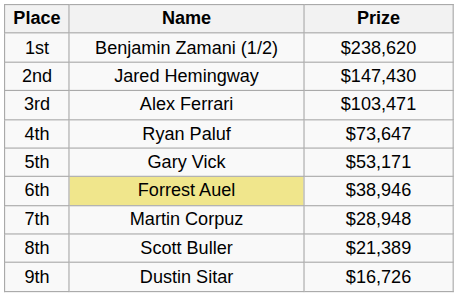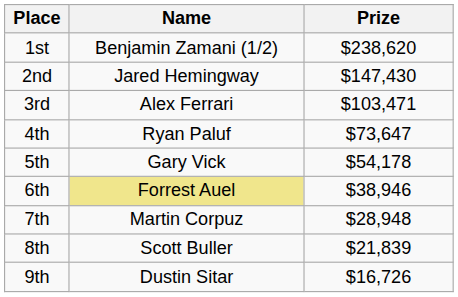 <table class="wikitable">
 <tr>
 <th width="50">Place</th>
 <th width="200">Name</th>
 <th width="125">Prize</th>
 </tr>
 <tr>
 <td align = "center">1st</td>
 <td align = "center">Benjamin Zamani (1/2)</td>
 <td align = "center">$238,620</td>
 </tr>
 <tr>
 <td align = "center">2nd</td>
 <td align = "center">Jared Hemingway</td>
 <td align = "center">$147,430</td>
 </tr>
 <tr>
 <td align = "center">3rd</td>
 <td align = "center">Alex Ferrari</td>
 <td align = "center">$103,471</td>
 </tr>
 <tr>
 <td align = "center">4th</td>
 <td align = "center">Ryan Paluf</td>
 <td align = "center">$73,647</td>
 </tr>
 <tr>
 <td align = "center">5th</td>
 <td align = "center">Gary Vick</td>
-<td align = "center">$53,171</td>
+<td align = "center">$54,178</td>
 </tr>
 <tr>
 <td align = "center">6th</td>
 <td align = "center" style="background: khaki;">Forrest Auel</td>
 <td align = "center">$38,946</td>
 </tr>
 <tr>
 <td align = "center">7th</td>
 <td align = "center">Martin Corpuz</td>
 <td align = "center">$28,948</td>
 </tr>
 <tr>
 <td align = "center">8th</td>
 <td align = "center">Scott Buller</td>
-<td align = "center">$21,389</td>
+<td align = "center">$21,839</td>
 </tr>
 <tr>
 <td align = "center">9th</td>
 <td align = "center">Dustin Sitar</td>
 <td align = "center">$16,726</td>
 </tr>
 </table>
